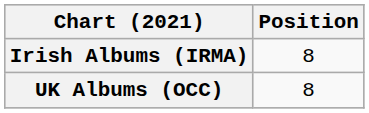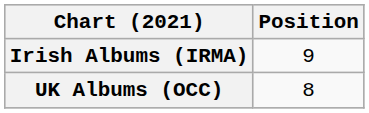 <table class="wikitable plainrowheaders" style="text-align:center">
 <tr>
 <th scope="col">Chart (2021)</th>
 <th scope="col">Position</th>
 </tr>
 <tr>
 <th scope="row">Irish Albums (IRMA)</th>
-<td>8</td>
+<td>9</td>
 </tr>
 <tr>
 <th scope="row">UK Albums (OCC)</th>
 <td>8</td>
 </tr>
 </table>
